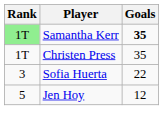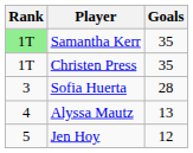 <table class="wikitable" style="text-align:center;">
 <tr>
 <th>Rank</th>
 <th>Player</th>
 <th>Goals</th>
 </tr>
 <tr>
 <td style="background: lightgreen;">1T</td>
 <td align=left> <a href='#'>Samantha Kerr</a></td>
-<td><strong>35</strong></td>
+<td>35</td>
 </tr>
 <tr>
 <td>1T</td>
 <td align=left> <a href='#'>Christen Press</a></td>
 <td>35</td>
 </tr>
 <tr>
 <td>3</td>
 <td align=left> <a href='#'>Sofia Huerta</a></td>
-<td>22</td>
+<td>28</td>
+</tr>
+<tr>
+<td>4</td>
+<td align=left> <a href='#'>Alyssa Mautz</a></td>
+<td>13</td>
 </tr>
 <tr>
 <td>5</td>
 <td align=left> <a href='#'>Jen Hoy</a></td>
 <td>12</td>
 </tr>
 </table>
